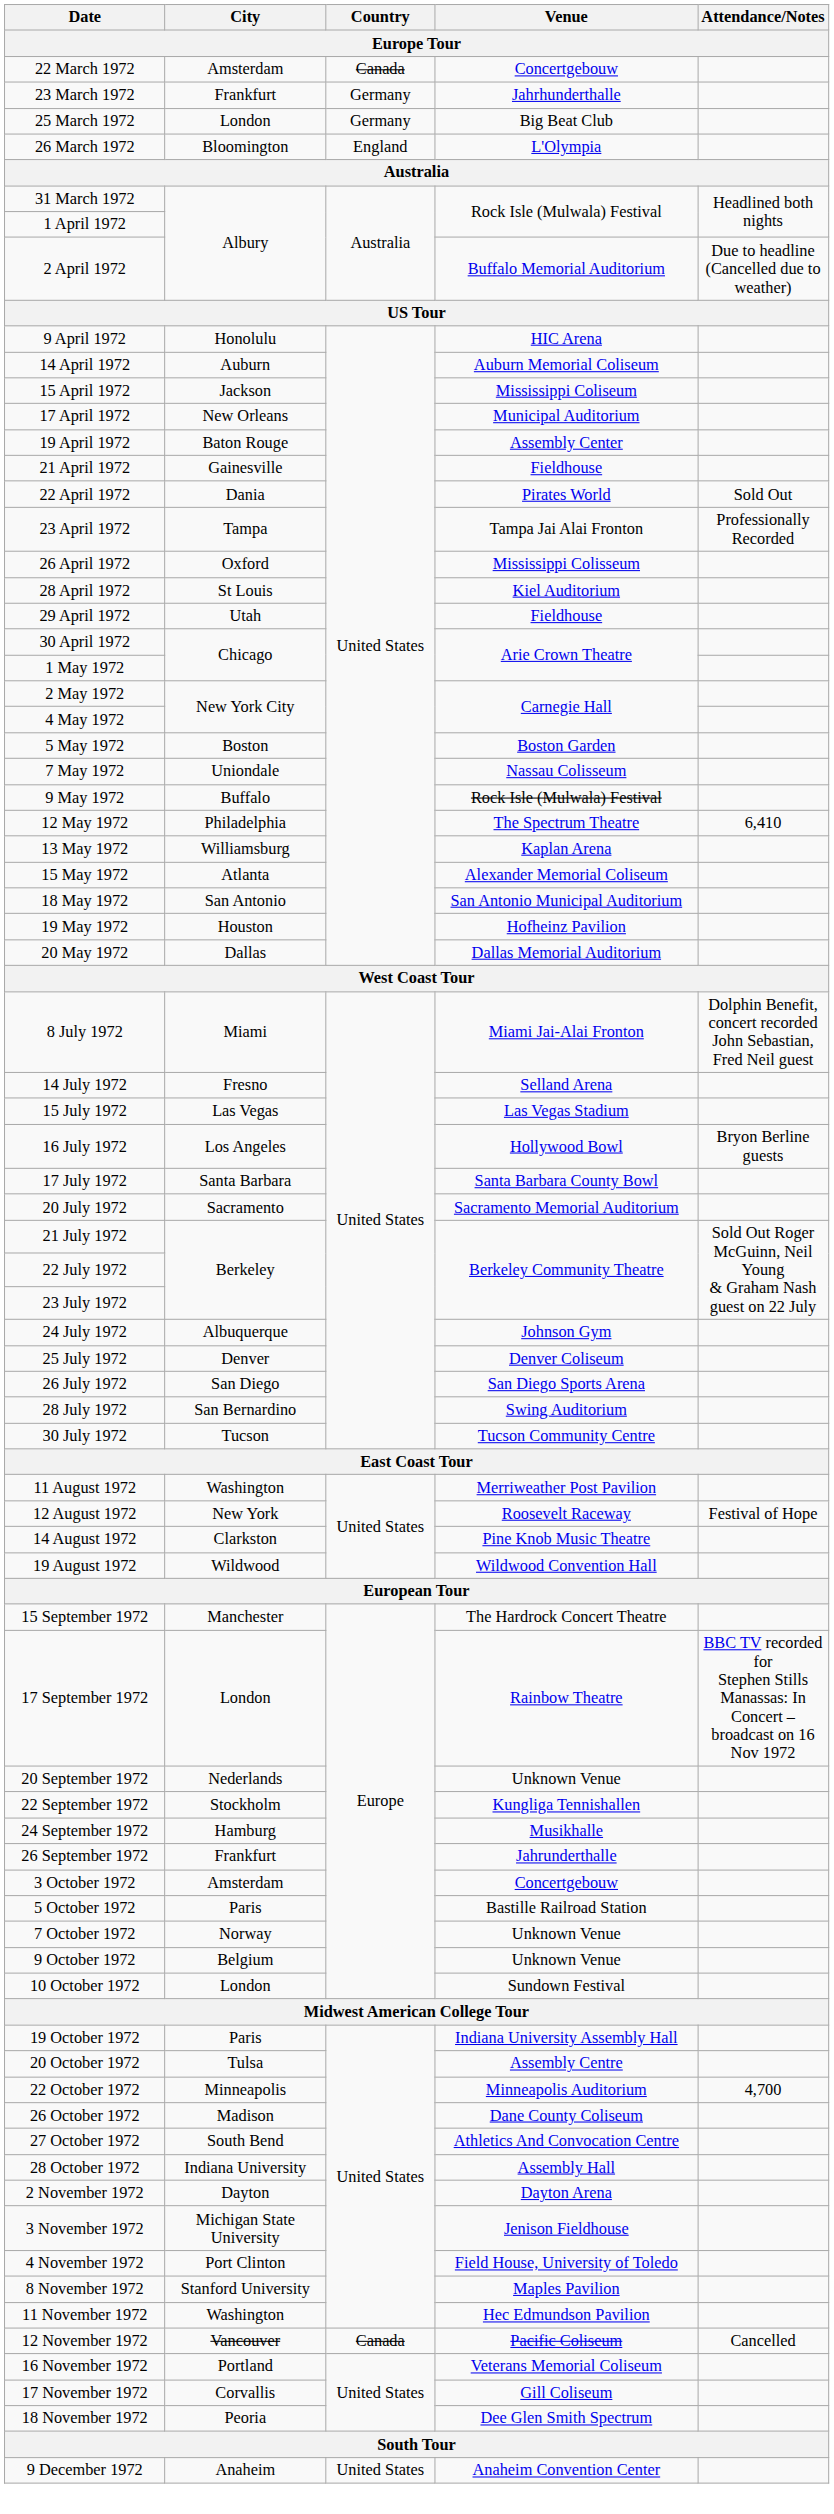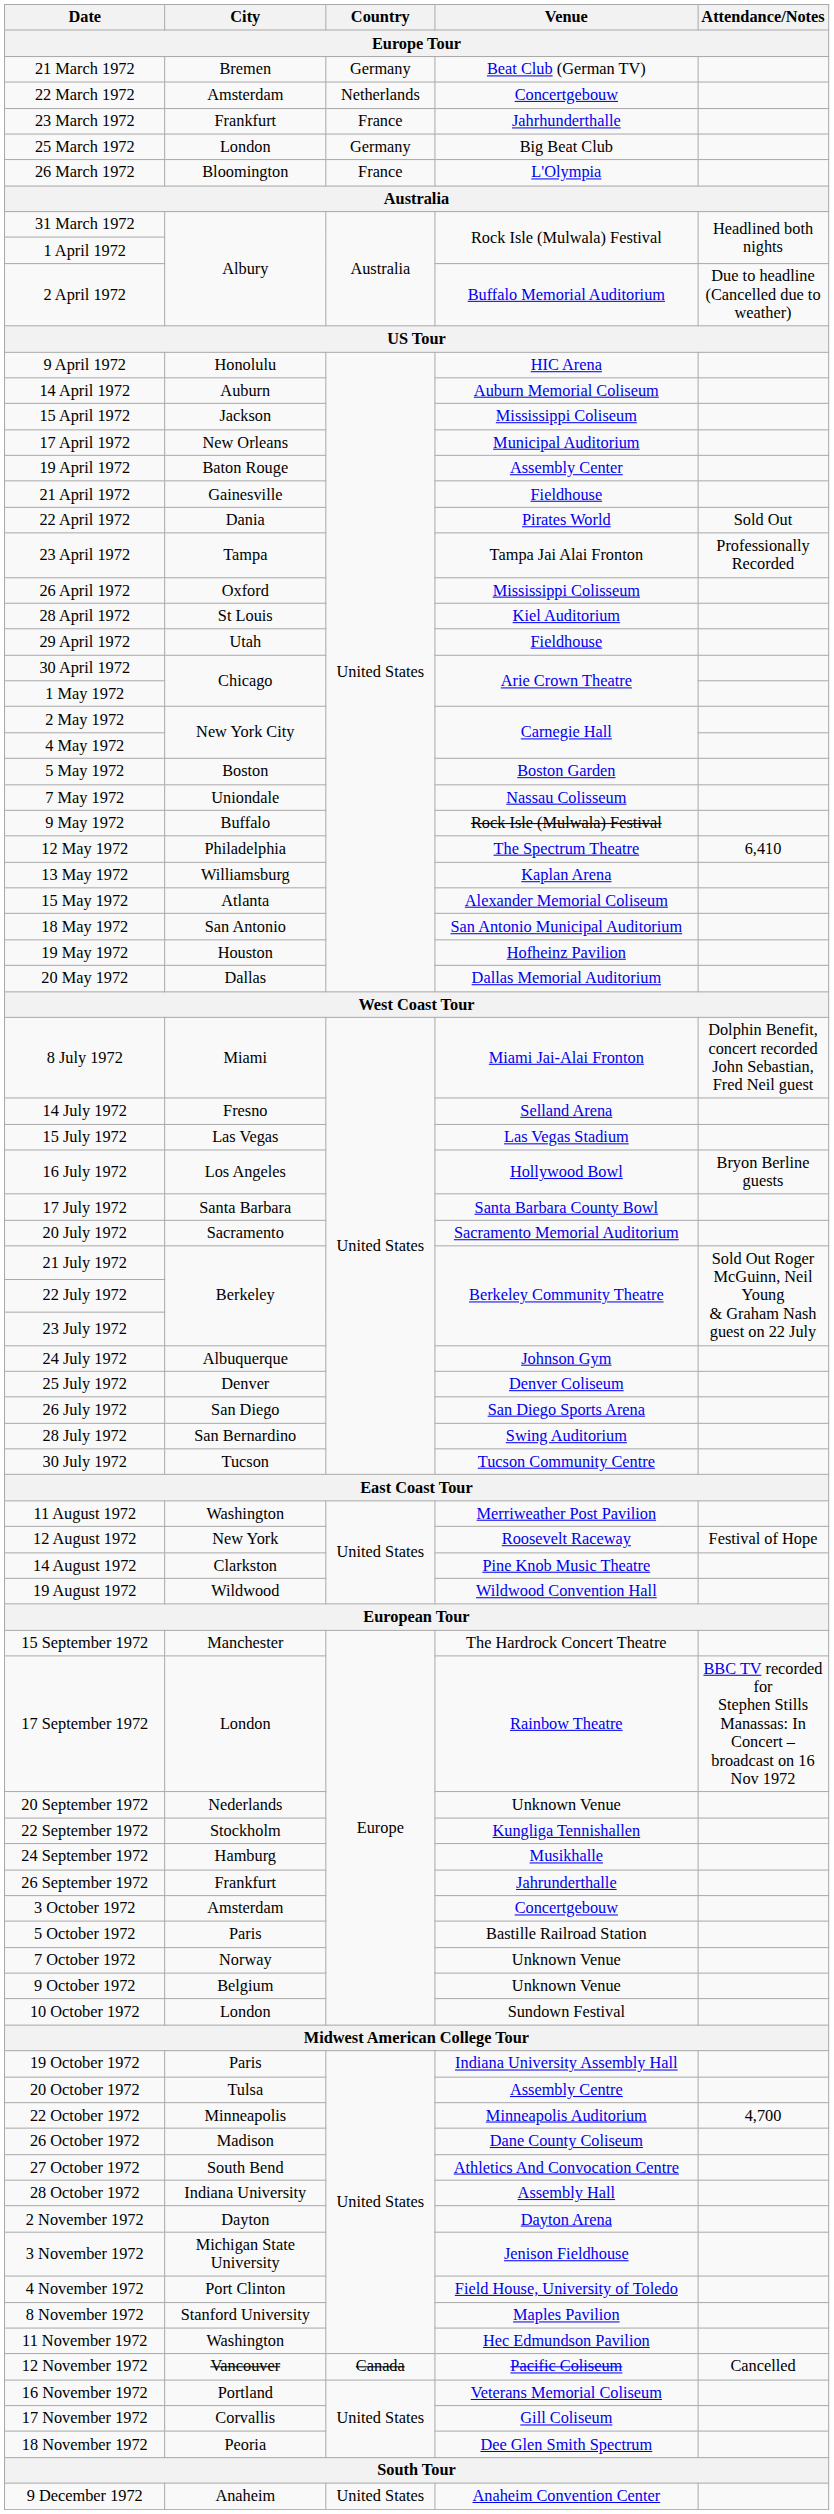 <table class="wikitable" style="text-align:center;">
 <tr>
 <th width="150">Date</th>
 <th width="150">City</th>
 <th width="100">Country</th>
 <th width="250">Venue</th>
 <th width="100">Attendance/Notes</th>
 </tr>
 <tr>
 <th colspan="5">Europe Tour</th>
 </tr>
 <tr>
+<td>21 March 1972</td>
+<td>Bremen</td>
+<td>Germany</td>
+<td><a href='#'>Beat Club</a> (German TV)</td>
+<td></td>
+</tr>
+<tr>
 <td>22 March 1972</td>
 <td>Amsterdam</td>
-<td><s>Canada</s></td>
+<td>Netherlands</td>
 <td><a href='#'>Concertgebouw</a></td>
 <td></td>
 </tr>
 <tr>
 <td>23 March 1972</td>
 <td>Frankfurt</td>
-<td>Germany</td>
+<td>France</td>
 <td><a href='#'>Jahrhunderthalle</a></td>
 <td></td>
 </tr>
 <tr>
 <td>25 March 1972</td>
 <td>London</td>
 <td>Germany</td>
 <td>Big Beat Club</td>
 <td></td>
 </tr>
 <tr>
 <td>26 March 1972</td>
 <td>Bloomington</td>
-<td>England</td>
+<td>France</td>
 <td><a href='#'>L'Olympia</a></td>
 <td></td>
 </tr>
 <tr>
 <th colspan="5">Australia</th>
 </tr>
 <tr>
 <td>31 March 1972</td>
 <td rowspan="3">Albury</td>
 <td rowspan="3">Australia</td>
 <td rowspan="2">Rock Isle (Mulwala) Festival</td>
 <td rowspan="2">Headlined both nights</td>
 </tr>
 <tr>
 <td>1 April 1972</td>
 </tr>
 <tr>
 <td>2 April 1972</td>
 <td><a href='#'>Buffalo Memorial Auditorium</a></td>
 <td>Due to headline (Cancelled due to weather)</td>
 </tr>
 <tr>
 <th colspan="5">US Tour</th>
 </tr>
 <tr>
 <td>9 April 1972</td>
 <td>Honolulu</td>
 <td rowspan="24">United States</td>
 <td><a href='#'>HIC Arena</a></td>
 <td></td>
 </tr>
 <tr>
 <td>14 April 1972</td>
 <td>Auburn</td>
 <td><a href='#'>Auburn Memorial Coliseum</a></td>
 <td></td>
 </tr>
 <tr>
 <td>15 April 1972</td>
 <td>Jackson</td>
 <td><a href='#'>Mississippi Coliseum</a></td>
 <td></td>
 </tr>
 <tr>
 <td>17 April 1972</td>
 <td>New Orleans</td>
 <td><a href='#'>Municipal Auditorium</a></td>
 <td></td>
 </tr>
 <tr>
 <td>19 April 1972</td>
 <td>Baton Rouge</td>
 <td><a href='#'>Assembly Center</a></td>
 <td></td>
 </tr>
 <tr>
 <td>21 April 1972</td>
 <td>Gainesville</td>
 <td><a href='#'>Fieldhouse</a></td>
 <td></td>
 </tr>
 <tr>
 <td>22 April 1972</td>
 <td>Dania</td>
 <td><a href='#'>Pirates World</a></td>
 <td>Sold Out</td>
 </tr>
 <tr>
 <td>23 April 1972</td>
 <td>Tampa</td>
 <td>Tampa Jai Alai Fronton</td>
 <td>Professionally Recorded</td>
 </tr>
 <tr>
 <td>26 April 1972</td>
 <td>Oxford</td>
 <td><a href='#'>Mississippi Colisseum</a></td>
 <td></td>
 </tr>
 <tr>
 <td>28 April 1972</td>
 <td>St Louis</td>
 <td><a href='#'>Kiel Auditorium</a></td>
 <td></td>
 </tr>
 <tr>
 <td>29 April 1972</td>
 <td>Utah</td>
 <td><a href='#'>Fieldhouse</a></td>
 <td></td>
 </tr>
 <tr>
 <td>30 April 1972</td>
 <td rowspan="2">Chicago</td>
 <td rowspan="2"><a href='#'>Arie Crown Theatre</a></td>
 <td></td>
 </tr>
 <tr>
 <td>1 May 1972</td>
 <td></td>
 </tr>
 <tr>
 <td>2 May 1972</td>
 <td rowspan="2">New York City</td>
 <td rowspan="2"><a href='#'>Carnegie Hall</a></td>
 <td></td>
 </tr>
 <tr>
 <td>4 May 1972</td>
 <td></td>
 </tr>
 <tr>
 <td>5 May 1972</td>
 <td>Boston</td>
 <td><a href='#'>Boston Garden</a></td>
 <td></td>
 </tr>
 <tr>
 <td>7 May 1972</td>
 <td>Uniondale</td>
 <td><a href='#'>Nassau Colisseum</a></td>
 <td></td>
 </tr>
 <tr>
 <td>9 May 1972</td>
 <td>Buffalo</td>
 <td><s>Rock Isle (Mulwala) Festival</s></td>
 <td></td>
 </tr>
 <tr>
 <td>12 May 1972</td>
 <td>Philadelphia</td>
 <td><a href='#'>The Spectrum Theatre</a></td>
 <td>6,410</td>
 </tr>
 <tr>
 <td>13 May 1972</td>
 <td>Williamsburg</td>
 <td><a href='#'>Kaplan Arena</a></td>
 <td></td>
 </tr>
 <tr>
 <td>15 May 1972</td>
 <td>Atlanta</td>
 <td><a href='#'>Alexander Memorial Coliseum</a></td>
 <td></td>
 </tr>
 <tr>
 <td>18 May 1972</td>
 <td>San Antonio</td>
 <td><a href='#'>San Antonio Municipal Auditorium</a></td>
 <td></td>
 </tr>
 <tr>
 <td>19 May 1972</td>
 <td>Houston</td>
 <td><a href='#'>Hofheinz Pavilion</a></td>
 <td></td>
 </tr>
 <tr>
 <td>20 May 1972</td>
 <td>Dallas</td>
 <td><a href='#'>Dallas Memorial Auditorium</a></td>
 <td></td>
 </tr>
 <tr>
 <th colspan="5">West Coast Tour</th>
 </tr>
 <tr>
 <td>8 July 1972</td>
 <td>Miami</td>
 <td rowspan="14">United States</td>
 <td><a href='#'>Miami Jai-Alai Fronton</a></td>
 <td>Dolphin Benefit, concert recorded<br>John Sebastian, Fred Neil guest</td>
 </tr>
 <tr>
 <td>14 July 1972</td>
 <td>Fresno</td>
 <td><a href='#'>Selland Arena</a></td>
 <td></td>
 </tr>
 <tr>
 <td>15 July 1972</td>
 <td>Las Vegas</td>
 <td><a href='#'>Las Vegas Stadium</a></td>
 <td></td>
 </tr>
 <tr>
 <td>16 July 1972</td>
 <td>Los Angeles</td>
 <td><a href='#'>Hollywood Bowl</a></td>
 <td>Bryon Berline guests</td>
 </tr>
 <tr>
 <td>17 July 1972</td>
 <td>Santa Barbara</td>
 <td><a href='#'>Santa Barbara County Bowl</a></td>
 <td></td>
 </tr>
 <tr>
 <td>20 July 1972</td>
 <td>Sacramento</td>
 <td><a href='#'>Sacramento Memorial Auditorium</a></td>
 <td></td>
 </tr>
 <tr>
 <td>21 July 1972</td>
 <td rowspan="3">Berkeley</td>
 <td rowspan="3"><a href='#'>Berkeley Community Theatre</a></td>
 <td rowspan="3">Sold Out Roger McGuinn, Neil Young<br>& Graham Nash guest on 22 July</td>
 </tr>
 <tr>
 <td>22 July 1972</td>
 </tr>
 <tr>
 <td>23 July 1972</td>
 </tr>
 <tr>
 <td>24 July 1972</td>
 <td>Albuquerque</td>
 <td><a href='#'>Johnson Gym</a></td>
 <td></td>
 </tr>
 <tr>
 <td>25 July 1972</td>
 <td>Denver</td>
 <td><a href='#'>Denver Coliseum</a></td>
 <td></td>
 </tr>
 <tr>
 <td>26 July 1972</td>
 <td>San Diego</td>
 <td><a href='#'>San Diego Sports Arena</a></td>
 <td></td>
 </tr>
 <tr>
 <td>28 July 1972</td>
 <td>San Bernardino</td>
 <td><a href='#'>Swing Auditorium</a></td>
 <td></td>
 </tr>
 <tr>
 <td>30 July 1972</td>
 <td>Tucson</td>
 <td><a href='#'>Tucson Community Centre</a></td>
 <td></td>
 </tr>
 <tr>
 <th colspan="5">East Coast Tour</th>
 </tr>
 <tr>
 <td>11 August 1972</td>
 <td>Washington</td>
 <td rowspan="4">United States</td>
 <td><a href='#'>Merriweather Post Pavilion</a></td>
 <td></td>
 </tr>
 <tr>
 <td>12 August 1972</td>
 <td>New York</td>
 <td><a href='#'>Roosevelt Raceway</a></td>
 <td>Festival of Hope</td>
 </tr>
 <tr>
 <td>14 August 1972</td>
 <td>Clarkston</td>
 <td><a href='#'>Pine Knob Music Theatre</a></td>
 <td></td>
 </tr>
 <tr>
 <td>19 August 1972</td>
 <td>Wildwood</td>
 <td><a href='#'>Wildwood Convention Hall</a></td>
 <td></td>
 </tr>
 <tr>
 <th colspan="5">European Tour</th>
 </tr>
 <tr>
 <td>15 September 1972</td>
 <td>Manchester</td>
 <td rowspan="11">Europe</td>
 <td>The Hardrock Concert Theatre</td>
 <td></td>
 </tr>
 <tr>
 <td>17 September 1972</td>
 <td>London</td>
 <td><a href='#'>Rainbow Theatre</a></td>
 <td><a href='#'>BBC TV</a> recorded for<br>Stephen Stills Manassas: In Concert – broadcast on 16 Nov 1972</td>
 </tr>
 <tr>
 <td>20 September 1972</td>
 <td>Nederlands</td>
 <td>Unknown Venue</td>
 <td></td>
 </tr>
 <tr>
 <td>22 September 1972</td>
 <td>Stockholm</td>
 <td><a href='#'>Kungliga Tennishallen</a></td>
 <td></td>
 </tr>
 <tr>
 <td>24 September 1972</td>
 <td>Hamburg</td>
 <td><a href='#'>Musikhalle</a></td>
 <td></td>
 </tr>
 <tr>
 <td>26 September 1972</td>
 <td>Frankfurt</td>
 <td><a href='#'>Jahrunderthalle</a></td>
 <td></td>
 </tr>
 <tr>
 <td>3 October 1972</td>
 <td>Amsterdam</td>
 <td><a href='#'>Concertgebouw</a></td>
 <td></td>
 </tr>
 <tr>
 <td>5 October 1972</td>
 <td>Paris</td>
 <td>Bastille Railroad Station</td>
 <td></td>
 </tr>
 <tr>
 <td>7 October 1972</td>
 <td>Norway</td>
 <td>Unknown Venue</td>
 <td></td>
 </tr>
 <tr>
 <td>9 October 1972</td>
 <td>Belgium</td>
 <td>Unknown Venue</td>
 <td></td>
 </tr>
 <tr>
 <td>10 October 1972</td>
 <td>London</td>
 <td>Sundown Festival</td>
 <td></td>
 </tr>
 <tr>
 <th colspan="5">Midwest American College Tour</th>
 </tr>
 <tr>
 <td>19 October 1972</td>
 <td>Paris</td>
 <td rowspan="11">United States</td>
 <td><a href='#'>Indiana University Assembly Hall</a></td>
 <td></td>
 </tr>
 <tr>
 <td>20 October 1972</td>
 <td>Tulsa</td>
 <td><a href='#'>Assembly Centre</a></td>
 <td></td>
 </tr>
 <tr>
 <td>22 October 1972</td>
 <td>Minneapolis</td>
 <td><a href='#'>Minneapolis Auditorium</a></td>
 <td>4,700</td>
 </tr>
 <tr>
 <td>26 October 1972</td>
 <td>Madison</td>
 <td><a href='#'>Dane County Coliseum</a></td>
 <td></td>
 </tr>
 <tr>
 <td>27 October 1972</td>
 <td>South Bend</td>
 <td><a href='#'>Athletics And Convocation Centre</a></td>
 <td></td>
 </tr>
 <tr>
 <td>28 October 1972</td>
 <td>Indiana University</td>
 <td><a href='#'>Assembly Hall</a></td>
 <td></td>
 </tr>
 <tr>
 <td>2 November 1972</td>
 <td>Dayton</td>
 <td><a href='#'>Dayton Arena</a></td>
 <td></td>
 </tr>
 <tr>
 <td>3 November 1972</td>
 <td>Michigan State University</td>
 <td><a href='#'>Jenison Fieldhouse</a></td>
 <td></td>
 </tr>
 <tr>
 <td>4 November 1972</td>
 <td>Port Clinton</td>
 <td><a href='#'>Field House, University of Toledo</a></td>
 <td></td>
 </tr>
 <tr>
 <td>8 November 1972</td>
 <td>Stanford University</td>
 <td><a href='#'>Maples Pavilion</a></td>
 <td></td>
 </tr>
 <tr>
 <td>11 November 1972</td>
 <td>Washington</td>
 <td><a href='#'>Hec Edmundson Pavilion</a></td>
 <td></td>
 </tr>
 <tr>
 <td>12 November 1972</td>
 <td><s>Vancouver</s></td>
 <td><s>Canada</s></td>
 <td><a href='#'><s>Pacific Coliseum</s></a></td>
 <td>Cancelled</td>
 </tr>
 <tr>
 <td>16 November 1972</td>
 <td>Portland</td>
 <td rowspan="3">United States</td>
 <td><a href='#'>Veterans Memorial Coliseum</a></td>
 <td></td>
 </tr>
 <tr>
 <td>17 November 1972</td>
 <td>Corvallis</td>
 <td><a href='#'>Gill Coliseum</a></td>
 <td></td>
 </tr>
 <tr>
 <td>18 November 1972</td>
 <td>Peoria</td>
 <td><a href='#'>Dee Glen Smith Spectrum</a></td>
 <td></td>
 </tr>
 <tr>
 <th colspan="5">South Tour</th>
 </tr>
 <tr>
 <td>9 December 1972</td>
 <td>Anaheim</td>
 <td>United States</td>
 <td><a href='#'>Anaheim Convention Center</a></td>
 <td></td>
 </tr>
 </table>
